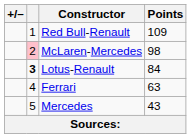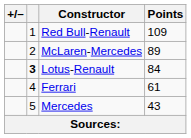 <table class="wikitable" style="font-size: 85%;">
 <tr>
 <th scope="col">+/–</th>
 <th scope="col"></th>
 <th scope="col">Constructor</th>
 <th scope="col">Points</th>
 </tr>
 <tr>
 <td align="left"></td>
 <td style="text-align:center;">1</td>
 <td> <a href='#'>Red Bull</a>-<a href='#'>Renault</a></td>
 <td style="text-align:left;">109</td>
 </tr>
 <tr>
 <td align="left"></td>
-<td style="background: pink; text-align:center;">2</td>
+<td style="text-align:center;">2</td>
 <td> <a href='#'>McLaren</a>-<a href='#'>Mercedes</a></td>
-<td style="text-align:left;">98</td>
+<td style="text-align:left;">89</td>
 </tr>
 <tr>
 <td align="left"></td>
 <td style="text-align:center;"><strong>3</strong></td>
 <td> <a href='#'>Lotus</a>-<a href='#'>Renault</a></td>
 <td style="text-align:left;">84</td>
 </tr>
 <tr>
 <td align="left"></td>
 <td style="text-align:center;">4</td>
 <td> <a href='#'>Ferrari</a></td>
-<td style="text-align:left;">63</td>
+<td style="text-align:left;">61</td>
 </tr>
 <tr>
 <td align="left"></td>
 <td style="text-align:center;">5</td>
 <td> <a href='#'>Mercedes</a></td>
 <td style="text-align:left;">43</td>
 </tr>
 <tr>
 <th colspan=4>Sources:</th>
 </tr>
 </table>
